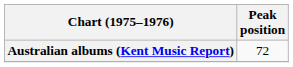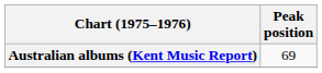 <table class="wikitable sortable plainrowheaders">
 <tr>
 <th>Chart (1975–1976)</th>
 <th>Peak<br>position</th>
 </tr>
 <tr>
 <th scope="row">Australian albums (<a href='#'>Kent Music Report</a>)</th>
-<td align="center">72</td>
+<td align="center">69</td>
 </tr>
 <tr>
 </tr>
 <tr>
 </tr>
 <tr>
 </tr>
 </table>
